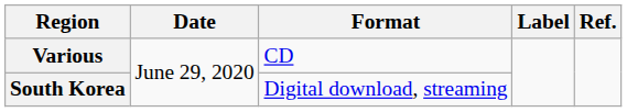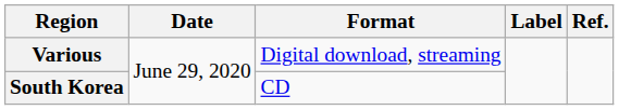 <table class="wikitable plainrowheaders">
 <tr>
 <th>Region</th>
 <th>Date</th>
 <th>Format</th>
 <th>Label</th>
 <th>Ref.</th>
 </tr>
 <tr>
 <th scope="row">Various</th>
 <td rowspan="2">June 29, 2020</td>
-<td><a href='#'>CD</a></td>
+<td><a href='#'>Digital download</a>, <a href='#'>streaming</a></td>
 <td rowspan="2"></td>
 <td rowspan="2"></td>
 </tr>
 <tr>
 <th scope="row">South Korea</th>
-<td><a href='#'>Digital download</a>, <a href='#'>streaming</a></td>
+<td><a href='#'>CD</a></td>
 </tr>
 </table>
